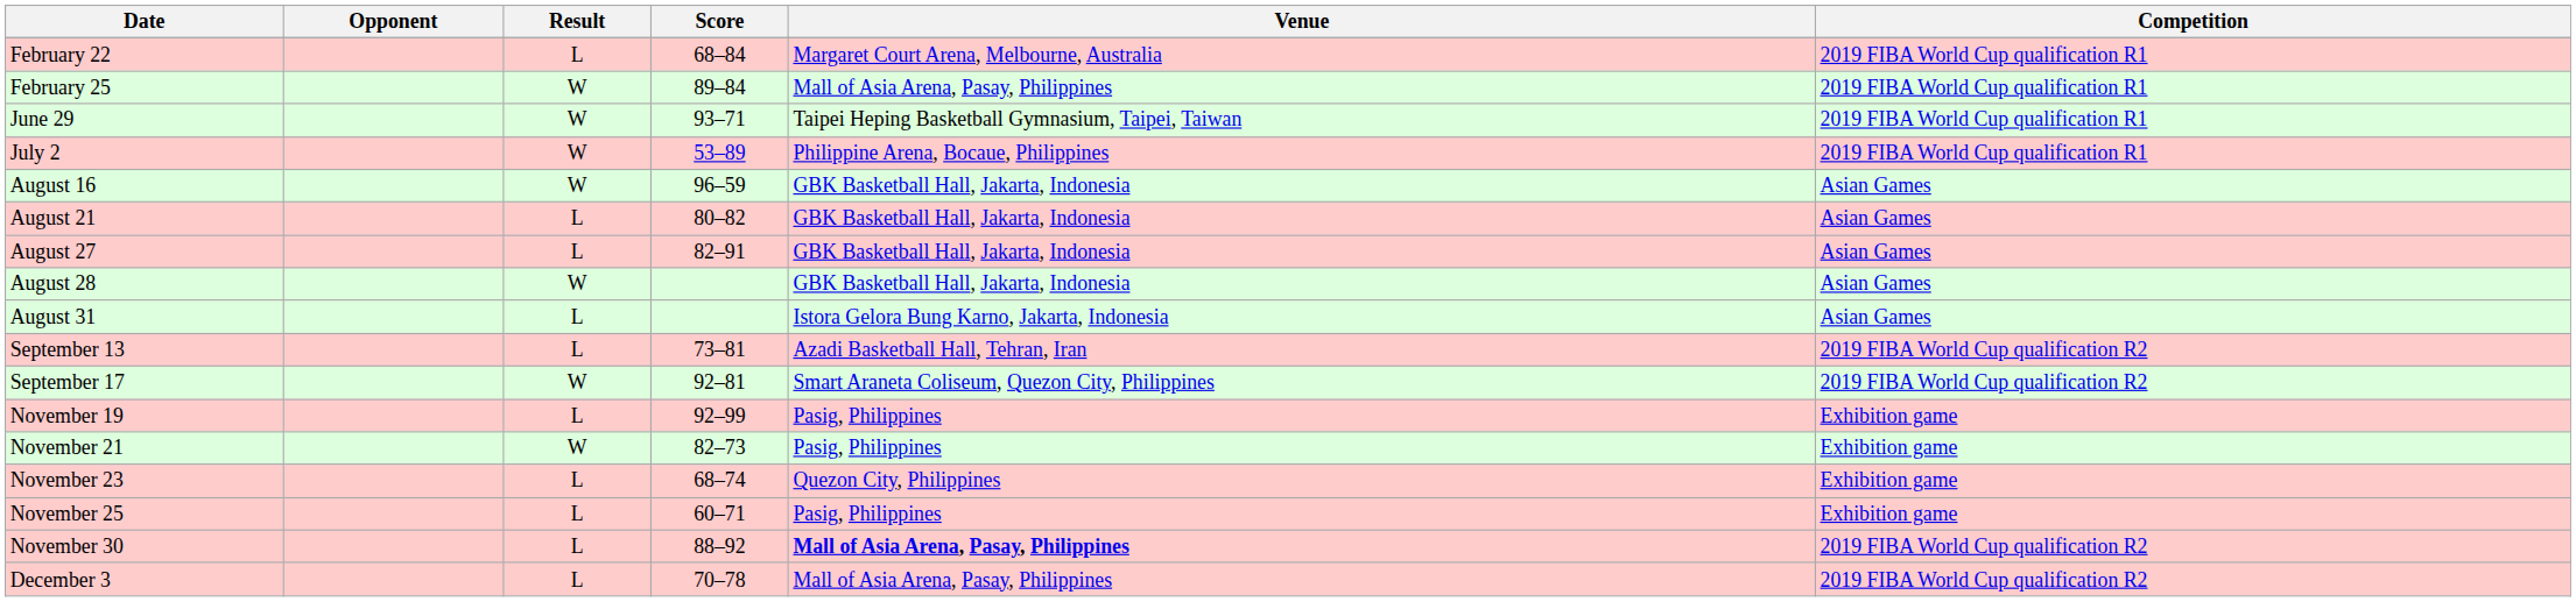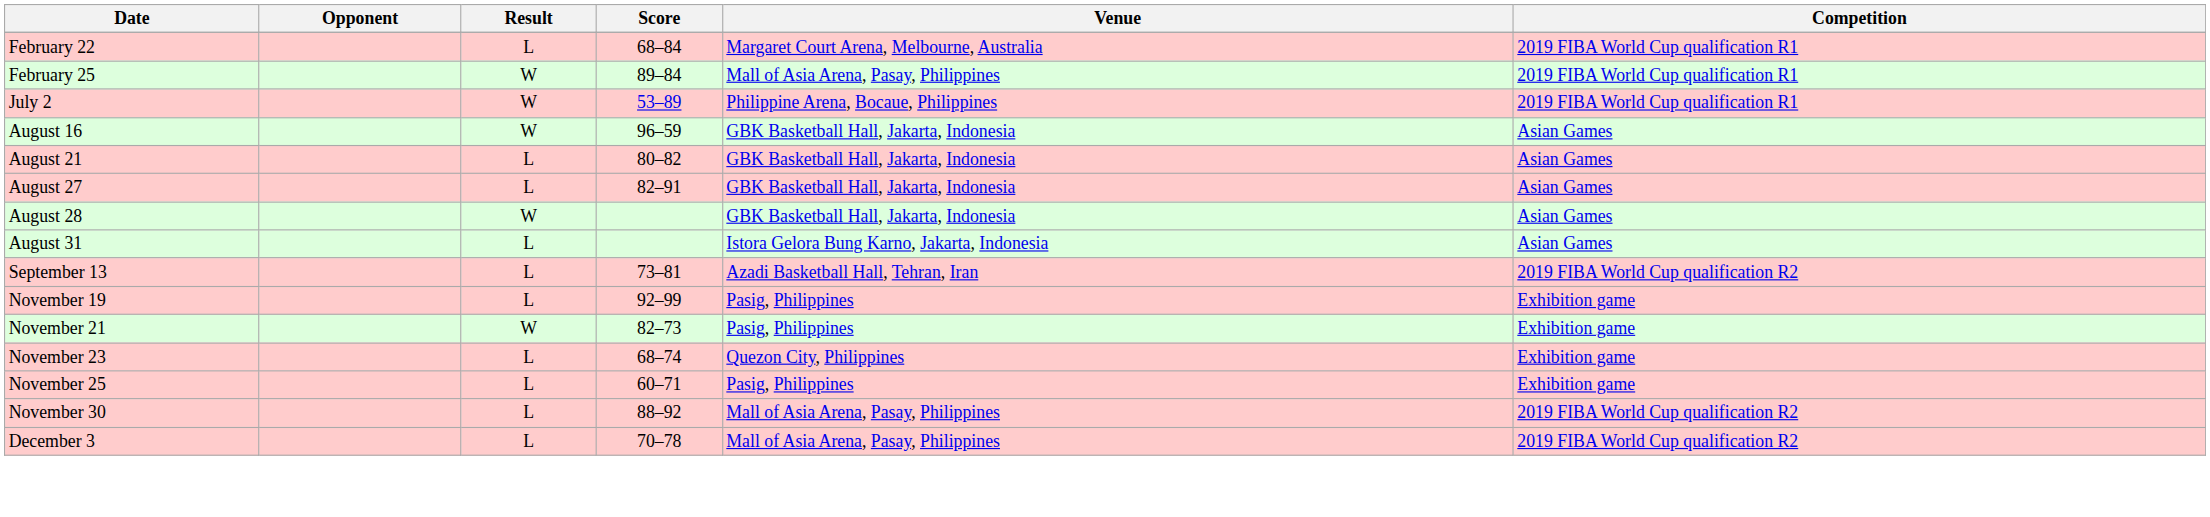 <table width=100% class="wikitable">
 <tr>
 <th>Date</th>
 <th>Opponent</th>
 <th>Result</th>
 <th>Score</th>
 <th>Venue</th>
 <th>Competition</th>
 </tr>
 <tr>
 </tr>
 <tr style="background:#fcc;">
 <td>February 22</td>
 <td></td>
 <td align=center>L</td>
 <td align=center>68–84</td>
 <td> <a href='#'>Margaret Court Arena</a>, <a href='#'>Melbourne</a>, <a href='#'>Australia</a></td>
 <td><a href='#'>2019 FIBA World Cup qualification R1</a></td>
 </tr>
 <tr style="background:#dfd;">
 <td>February 25</td>
 <td></td>
 <td align=center>W</td>
 <td align=center>89–84</td>
 <td> <a href='#'>Mall of Asia Arena</a>, <a href='#'>Pasay</a>, <a href='#'>Philippines</a></td>
-<td><a href='#'>2019 FIBA World Cup qualification R1</a></td>
-</tr>
-<tr style="background:#dfd;">
-<td>June 29</td>
-<td></td>
-<td align=center>W</td>
-<td align=center>93–71</td>
-<td> Taipei Heping Basketball Gymnasium, <a href='#'>Taipei</a>, <a href='#'>Taiwan</a></td>
 <td><a href='#'>2019 FIBA World Cup qualification R1</a></td>
 </tr>
 <tr style="background:#fcc;">
 <td>July 2</td>
 <td></td>
 <td align=center>W</td>
 <td align=center><a href='#'>53–89</a></td>
 <td> <a href='#'>Philippine Arena</a>, <a href='#'>Bocaue</a>, <a href='#'>Philippines</a></td>
 <td><a href='#'>2019 FIBA World Cup qualification R1</a></td>
 </tr>
 <tr style="background:#dfd;">
 <td>August 16</td>
 <td></td>
 <td align=center>W</td>
 <td align=center>96–59</td>
 <td> <a href='#'>GBK Basketball Hall</a>, <a href='#'>Jakarta</a>, <a href='#'>Indonesia</a></td>
 <td><a href='#'>Asian Games</a></td>
 </tr>
 <tr style="background:#fcc;">
 <td>August 21</td>
 <td></td>
 <td align=center>L</td>
 <td align=center>80–82</td>
 <td> <a href='#'>GBK Basketball Hall</a>, <a href='#'>Jakarta</a>, <a href='#'>Indonesia</a></td>
 <td><a href='#'>Asian Games</a></td>
 </tr>
 <tr style="background:#fcc;">
 <td>August 27</td>
 <td></td>
 <td align=center>L</td>
 <td align=center>82–91</td>
 <td> <a href='#'>GBK Basketball Hall</a>, <a href='#'>Jakarta</a>, <a href='#'>Indonesia</a></td>
 <td><a href='#'>Asian Games</a></td>
 </tr>
 <tr style="background:#dfd;">
 <td>August 28</td>
 <td></td>
 <td align=center>W</td>
 <td align=center></td>
 <td> <a href='#'>GBK Basketball Hall</a>, <a href='#'>Jakarta</a>, <a href='#'>Indonesia</a></td>
 <td><a href='#'>Asian Games</a></td>
 </tr>
 <tr style="background:#dfd;">
 <td>August 31</td>
 <td></td>
 <td align=center>L</td>
 <td align=center></td>
 <td> <a href='#'>Istora Gelora Bung Karno</a>, <a href='#'>Jakarta</a>, <a href='#'>Indonesia</a></td>
 <td><a href='#'>Asian Games</a></td>
 </tr>
 <tr style="background:#fcc;">
 <td>September 13</td>
 <td></td>
 <td align=center>L</td>
 <td align=center>73–81</td>
 <td> <a href='#'>Azadi Basketball Hall</a>, <a href='#'>Tehran</a>, <a href='#'>Iran</a></td>
 <td><a href='#'>2019 FIBA World Cup qualification R2</a></td>
 </tr>
-<tr style="background:#dfd;">
-<td>September 17</td>
-<td></td>
-<td align=center>W</td>
-<td align=center>92–81</td>
-<td> <a href='#'>Smart Araneta Coliseum</a>, <a href='#'>Quezon City</a>, <a href='#'>Philippines</a></td>
-<td><a href='#'>2019 FIBA World Cup qualification R2</a></td>
-</tr>
 <tr style="background:#fcc;">
 <td>November 19</td>
 <td></td>
 <td align=center>L</td>
 <td align=center>92–99</td>
 <td> <a href='#'>Pasig</a>, <a href='#'>Philippines</a></td>
 <td><a href='#'>Exhibition game</a></td>
 </tr>
 <tr style="background:#dfd;">
 <td>November 21</td>
 <td></td>
 <td align=center>W</td>
 <td align=center>82–73</td>
 <td> <a href='#'>Pasig</a>, <a href='#'>Philippines</a></td>
 <td><a href='#'>Exhibition game</a></td>
 </tr>
 <tr style="background:#fcc;">
 <td>November 23</td>
 <td></td>
 <td align=center>L</td>
 <td align=center>68–74</td>
 <td> <a href='#'>Quezon City</a>, <a href='#'>Philippines</a></td>
 <td><a href='#'>Exhibition game</a></td>
 </tr>
 <tr style="background:#fcc;">
 <td>November 25</td>
 <td></td>
 <td align=center>L</td>
 <td align=center>60–71</td>
 <td> <a href='#'>Pasig</a>, <a href='#'>Philippines</a></td>
 <td><a href='#'>Exhibition game</a></td>
 </tr>
 <tr style="background:#fcc;">
 <td>November 30</td>
 <td></td>
 <td align=center>L</td>
 <td align=center>88–92</td>
-<td><strong> <a href='#'>Mall of Asia Arena</a>, <a href='#'>Pasay</a>, <a href='#'>Philippines</a></strong></td>
+<td> <a href='#'>Mall of Asia Arena</a>, <a href='#'>Pasay</a>, <a href='#'>Philippines</a></td>
 <td><a href='#'>2019 FIBA World Cup qualification R2</a></td>
 </tr>
 <tr style="background:#fcc;">
 <td>December 3</td>
 <td></td>
 <td align=center>L</td>
 <td align=center>70–78</td>
 <td> <a href='#'>Mall of Asia Arena</a>, <a href='#'>Pasay</a>, <a href='#'>Philippines</a></td>
 <td><a href='#'>2019 FIBA World Cup qualification R2</a></td>
 </tr>
 </table>
